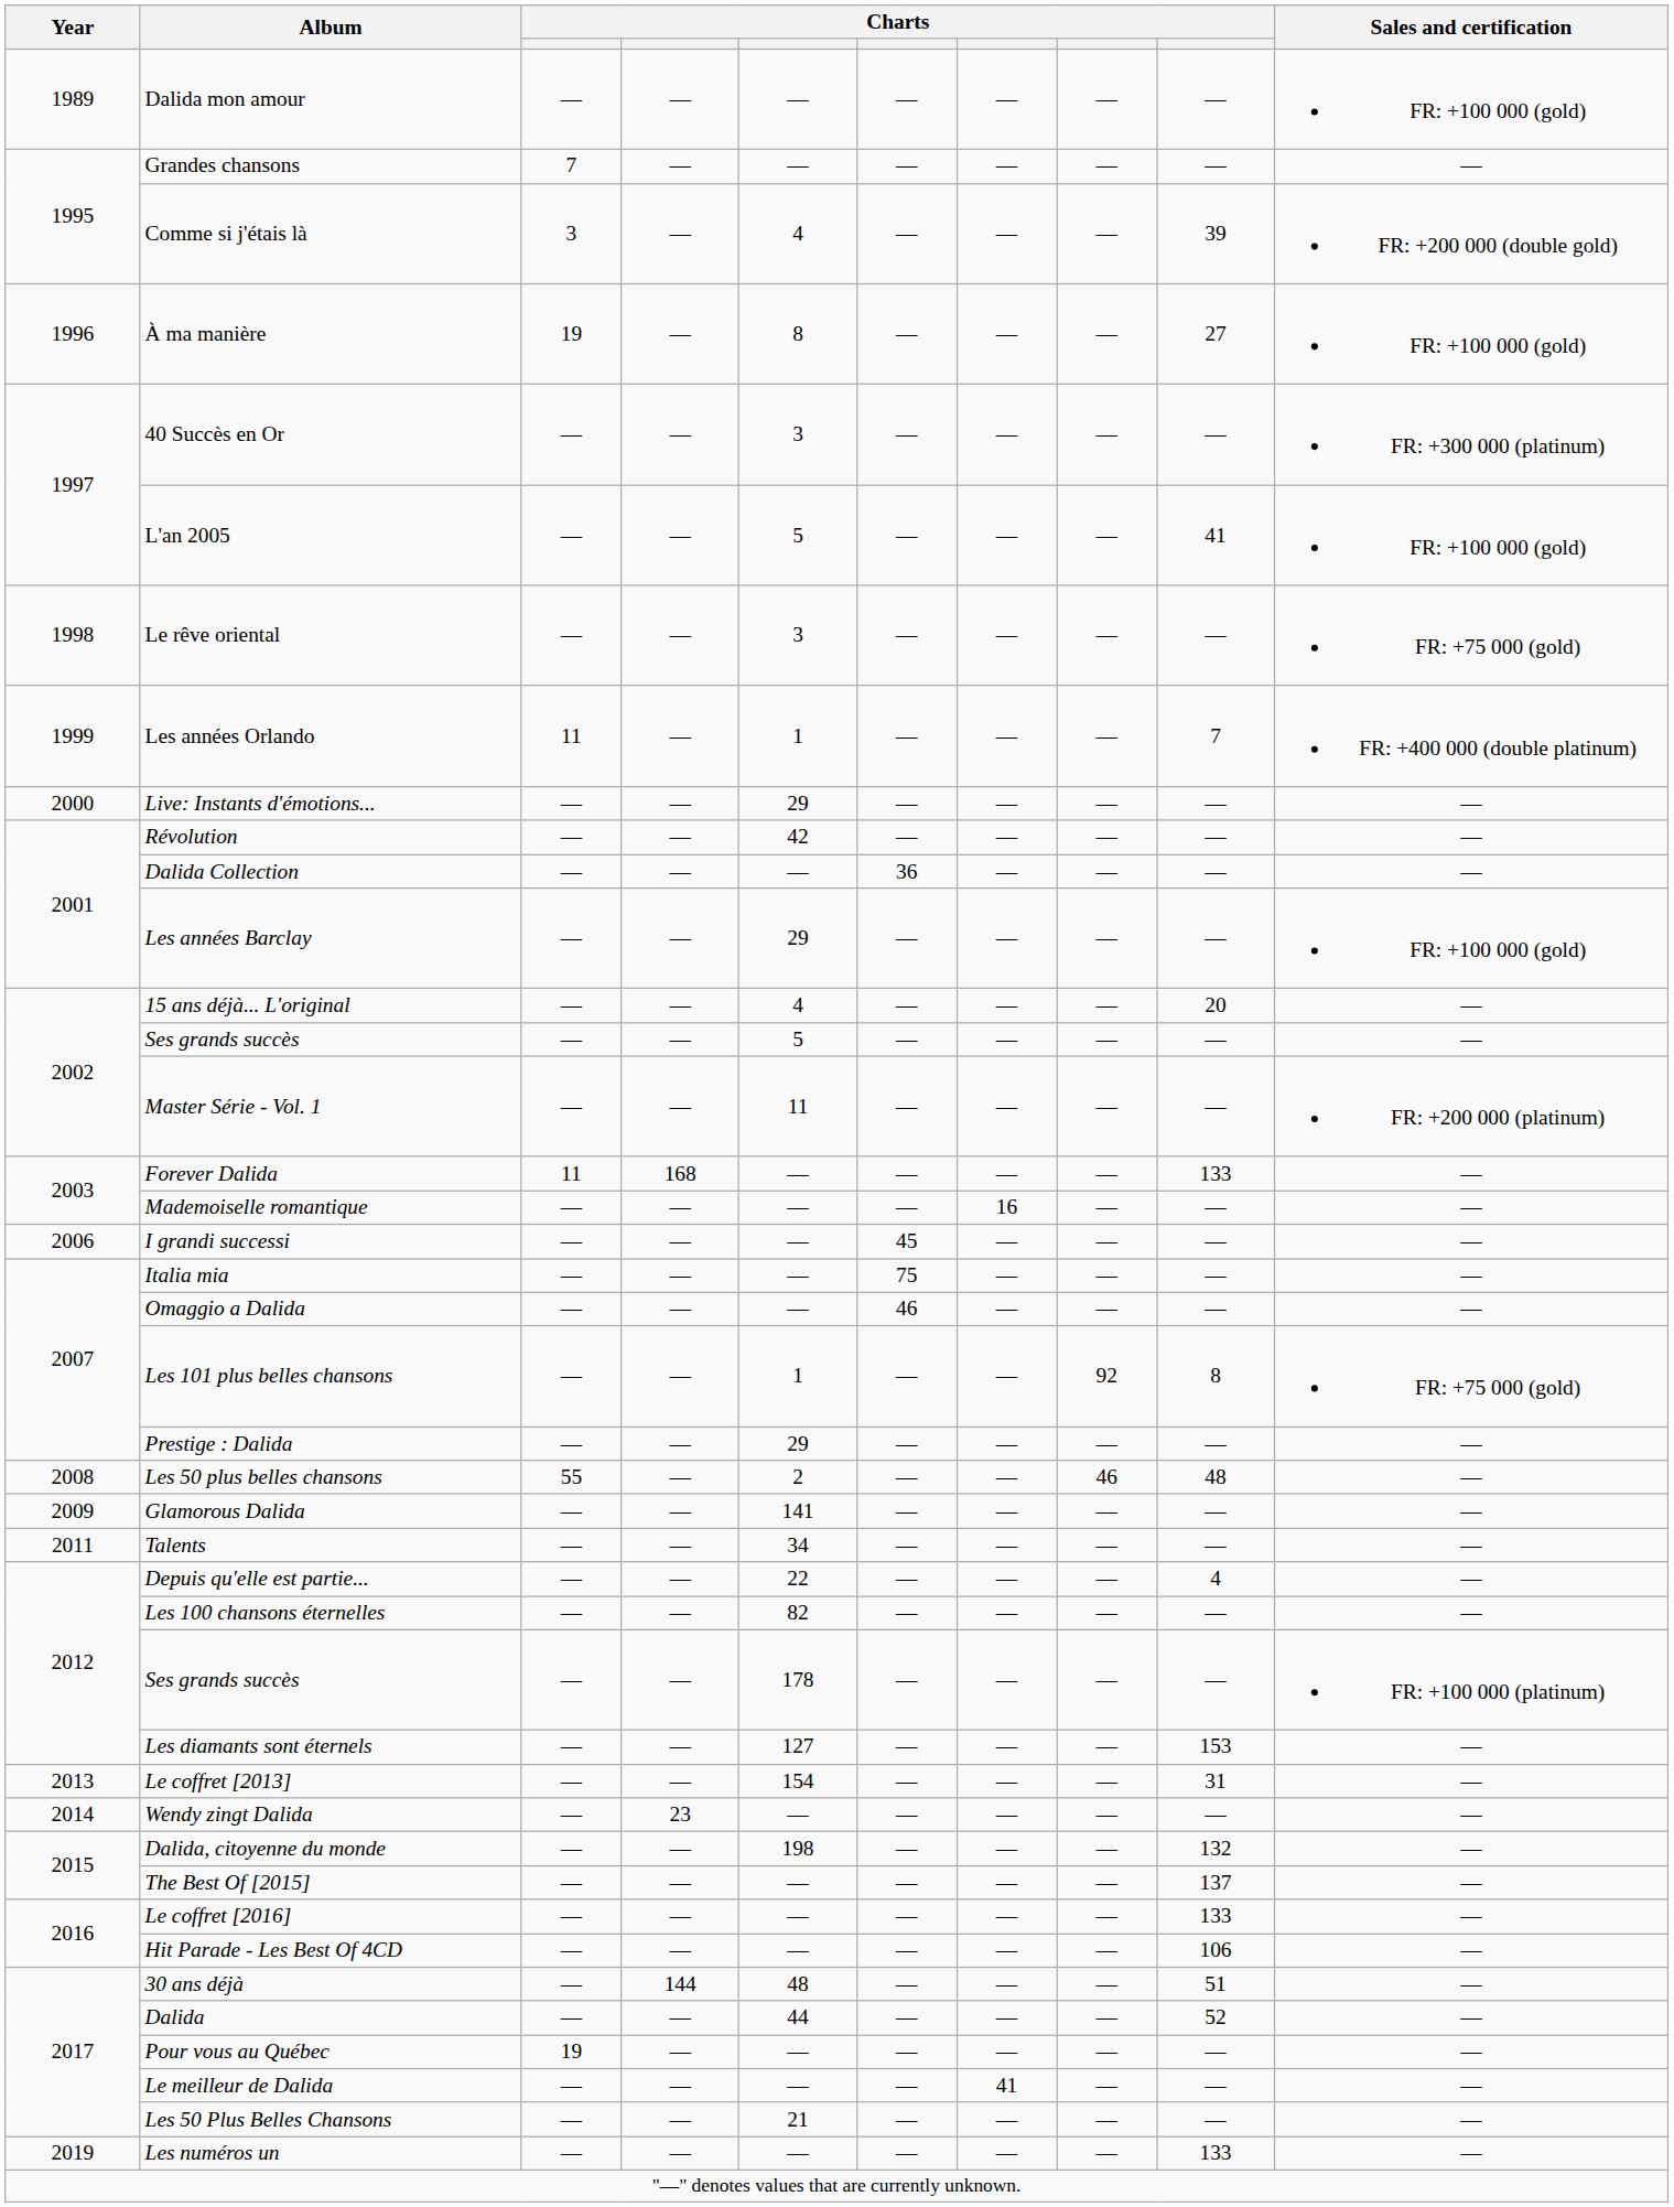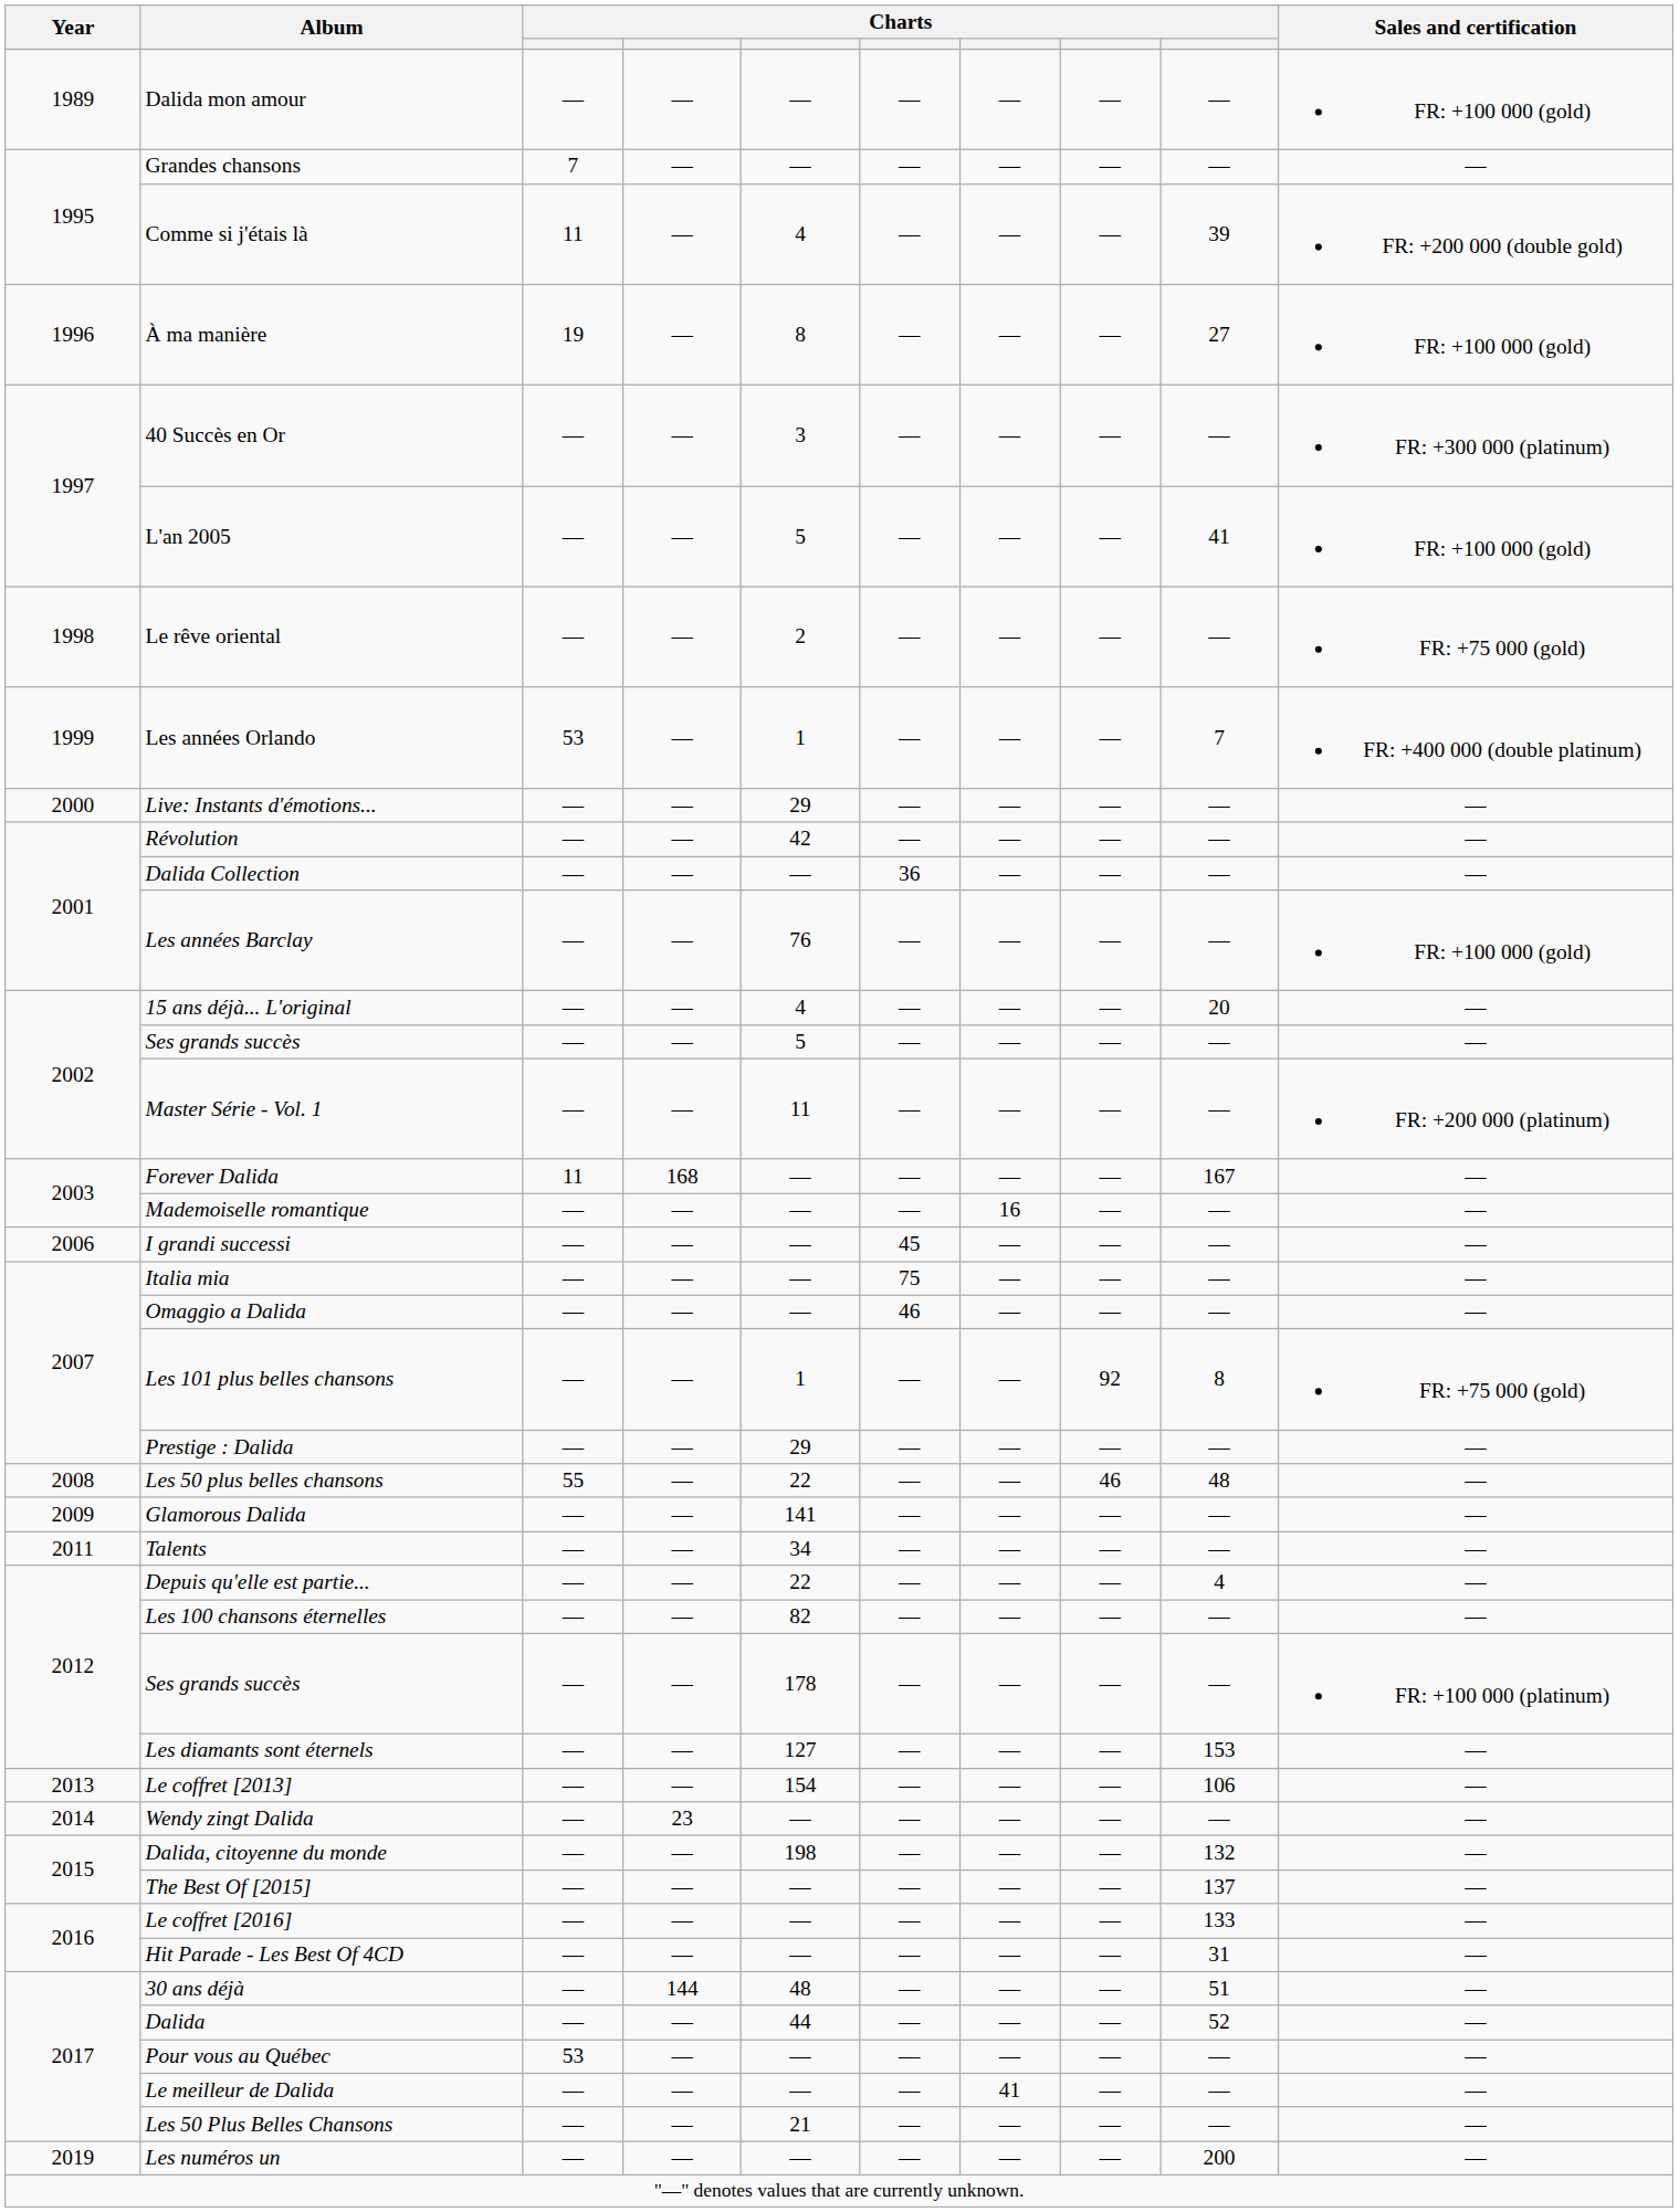 <table class="wikitable" style="text-align:center;" border="1">
 <tr>
 <th scope="col" rowspan="2" style="width:10em;">Year</th>
 <th scope="col" rowspan="2" style="width:30em;">Album</th>
 <th colspan="7" scope="col" style="width:60em;">Charts</th>
 <th scope="col" rowspan="2" style="width:30em;">Sales and certification</th>
 </tr>
 <tr>
 <th scope="col" width="20"></th>
 <th scope="col" width="20"></th>
 <th scope="col" width="20"></th>
 <th scope="col" width="20"></th>
 <th scope="col" width="20"></th>
 <th scope="col" width="20"></th>
 <th scope="col" width="20"></th>
 </tr>
 <tr>
 <td>1989</td>
 <td align="left">Dalida mon amour</td>
 <td>—</td>
 <td>—</td>
 <td>—</td>
 <td>—</td>
 <td>—</td>
 <td>—</td>
 <td>—</td>
 <td><br><ul><li>FR: +100 000 (gold)</li></ul></td>
 </tr>
 <tr>
 <td rowspan="2">1995</td>
 <td align="left">Grandes chansons</td>
 <td>7</td>
 <td>—</td>
 <td>—</td>
 <td>—</td>
 <td>—</td>
 <td>—</td>
 <td>—</td>
 <td>—</td>
 </tr>
 <tr>
 <td align="left">Comme si j'étais là</td>
-<td>3</td>
+<td>11</td>
 <td>—</td>
 <td>4</td>
 <td>—</td>
 <td>—</td>
 <td>—</td>
 <td>39</td>
 <td><br><ul><li>FR: +200 000 (double gold)</li></ul></td>
 </tr>
 <tr>
 <td>1996</td>
 <td align="left">À ma manière</td>
 <td>19</td>
 <td>—</td>
 <td>8</td>
 <td>—</td>
 <td>—</td>
 <td>—</td>
 <td>27</td>
 <td><br><ul><li>FR: +100 000 (gold)</li></ul></td>
 </tr>
 <tr>
 <td rowspan="2">1997</td>
 <td align="left">40 Succès en Or</td>
 <td>—</td>
 <td>—</td>
 <td>3</td>
 <td>—</td>
 <td>—</td>
 <td>—</td>
 <td>—</td>
 <td><br><ul><li>FR: +300 000 (platinum)</li></ul></td>
 </tr>
 <tr>
 <td align="left">L'an 2005</td>
 <td>—</td>
 <td>—</td>
 <td>5</td>
 <td>—</td>
 <td>—</td>
 <td>—</td>
 <td>41</td>
 <td><br><ul><li>FR: +100 000 (gold)</li></ul></td>
 </tr>
 <tr>
 <td>1998</td>
 <td align="left">Le rêve oriental</td>
 <td>—</td>
 <td>—</td>
-<td>3</td>
+<td>2</td>
 <td>—</td>
 <td>—</td>
 <td>—</td>
 <td>—</td>
 <td><br><ul><li>FR: +75 000 (gold)</li></ul></td>
 </tr>
 <tr>
 <td>1999</td>
 <td align="left">Les années Orlando</td>
-<td>11</td>
+<td>53</td>
 <td>—</td>
 <td>1</td>
 <td>—</td>
 <td>—</td>
 <td>—</td>
 <td>7</td>
 <td><br><ul><li>FR: +400 000 (double platinum)</li></ul></td>
 </tr>
 <tr>
 <td>2000</td>
 <td align="left"><em>Live: Instants d'émotions...</em></td>
 <td>—</td>
 <td>—</td>
 <td>29</td>
 <td>—</td>
 <td>—</td>
 <td>—</td>
 <td>—</td>
 <td>—</td>
 </tr>
 <tr>
 <td rowspan="3">2001</td>
 <td align="left"><em>Révolution</em></td>
 <td>—</td>
 <td>—</td>
 <td>42</td>
 <td>—</td>
 <td>—</td>
 <td>—</td>
 <td>—</td>
 <td>—</td>
 </tr>
 <tr>
 <td align="left"><em>Dalida Collection</em></td>
 <td>—</td>
 <td>—</td>
 <td>—</td>
 <td>36</td>
 <td>—</td>
 <td>—</td>
 <td>—</td>
 <td>—</td>
 </tr>
 <tr>
 <td align="left"><em>Les années Barclay</em></td>
 <td>—</td>
 <td>—</td>
-<td>29</td>
+<td>76</td>
 <td>—</td>
 <td>—</td>
 <td>—</td>
 <td>—</td>
 <td><br><ul><li>FR: +100 000 (gold)</li></ul></td>
 </tr>
 <tr>
 <td rowspan="3">2002</td>
 <td align="left"><em>15 ans déjà... L'original</em></td>
 <td>—</td>
 <td>—</td>
 <td>4</td>
 <td>—</td>
 <td>—</td>
 <td>—</td>
 <td>20</td>
 <td>—</td>
 </tr>
 <tr>
 <td align="left"><em>Ses grands succès</em></td>
 <td>—</td>
 <td>—</td>
 <td>5</td>
 <td>—</td>
 <td>—</td>
 <td>—</td>
 <td>—</td>
 <td>—</td>
 </tr>
 <tr>
 <td align="left"><em>Master Série - Vol. 1</em></td>
 <td>—</td>
 <td>—</td>
 <td>11</td>
 <td>—</td>
 <td>—</td>
 <td>—</td>
 <td>—</td>
 <td><br><ul><li>FR: +200 000 (platinum)</li></ul></td>
 </tr>
 <tr>
 <td rowspan="2">2003</td>
 <td align="left"><em>Forever Dalida</em></td>
 <td>11</td>
 <td>168</td>
 <td>—</td>
 <td>—</td>
 <td>—</td>
 <td>—</td>
-<td>133</td>
+<td>167</td>
 <td>—</td>
 </tr>
 <tr>
 <td align="left"><em>Mademoiselle romantique</em></td>
 <td>—</td>
 <td>—</td>
 <td>—</td>
 <td>—</td>
 <td>16</td>
 <td>—</td>
 <td>—</td>
 <td>—</td>
 </tr>
 <tr>
 <td>2006</td>
 <td align="left"><em>I grandi successi</em></td>
 <td>—</td>
 <td>—</td>
 <td>—</td>
 <td>45</td>
 <td>—</td>
 <td>—</td>
 <td>—</td>
 <td>—</td>
 </tr>
 <tr>
 <td rowspan="4">2007</td>
 <td align="left"><em>Italia mia</em></td>
 <td>—</td>
 <td>—</td>
 <td>—</td>
 <td>75</td>
 <td>—</td>
 <td>—</td>
 <td>—</td>
 <td>—</td>
 </tr>
 <tr>
 <td align="left"><em>Omaggio a Dalida</em></td>
 <td>—</td>
 <td>—</td>
 <td>—</td>
 <td>46</td>
 <td>—</td>
 <td>—</td>
 <td>—</td>
 <td>—</td>
 </tr>
 <tr>
 <td align="left"><em>Les 101 plus belles chansons</em></td>
 <td>—</td>
 <td>—</td>
 <td>1</td>
 <td>—</td>
 <td>—</td>
 <td>92</td>
 <td>8</td>
 <td><br><ul><li>FR: +75 000 (gold)</li></ul></td>
 </tr>
 <tr>
 <td align="left"><em>Prestige : Dalida</em></td>
 <td>—</td>
 <td>—</td>
 <td>29</td>
 <td>—</td>
 <td>—</td>
 <td>—</td>
 <td>—</td>
 <td>—</td>
 </tr>
 <tr>
 <td>2008</td>
 <td align="left"><em>Les 50 plus belles chansons</em></td>
 <td>55</td>
 <td>—</td>
-<td>2</td>
+<td>22</td>
 <td>—</td>
 <td>—</td>
 <td>46</td>
 <td>48</td>
 <td>—</td>
 </tr>
 <tr>
 <td>2009</td>
 <td align="left"><em>Glamorous Dalida</em></td>
 <td>—</td>
 <td>—</td>
 <td>141</td>
 <td>—</td>
 <td>—</td>
 <td>—</td>
 <td>—</td>
 <td>—</td>
 </tr>
 <tr>
 <td>2011</td>
 <td align="left"><em>Talents</em></td>
 <td>—</td>
 <td>—</td>
 <td>34</td>
 <td>—</td>
 <td>—</td>
 <td>—</td>
 <td>—</td>
 <td>—</td>
 </tr>
 <tr>
 <td rowspan="4">2012</td>
 <td align="left"><em>Depuis qu'elle est partie...</em></td>
 <td>—</td>
 <td>—</td>
 <td>22</td>
 <td>—</td>
 <td>—</td>
 <td>—</td>
 <td>4</td>
 <td>—</td>
 </tr>
 <tr>
 <td align="left"><em>Les 100 chansons éternelles</em></td>
 <td>—</td>
 <td>—</td>
 <td>82</td>
 <td>—</td>
 <td>—</td>
 <td>—</td>
 <td>—</td>
 <td>—</td>
 </tr>
 <tr>
 <td align="left"><em>Ses grands succès</em></td>
 <td>—</td>
 <td>—</td>
 <td>178</td>
 <td>—</td>
 <td>—</td>
 <td>—</td>
 <td>—</td>
 <td><br><ul><li>FR: +100 000 (platinum)</li></ul></td>
 </tr>
 <tr>
 <td align="left"><em>Les diamants sont éternels</em></td>
 <td>—</td>
 <td>—</td>
 <td>127</td>
 <td>—</td>
 <td>—</td>
 <td>—</td>
 <td>153</td>
 <td>—</td>
 </tr>
 <tr>
 <td>2013</td>
 <td align="left"><em>Le coffret [2013]</em></td>
 <td>—</td>
 <td>—</td>
 <td>154</td>
 <td>—</td>
 <td>—</td>
 <td>—</td>
-<td>31</td>
+<td>106</td>
 <td>—</td>
 </tr>
 <tr>
 <td>2014</td>
 <td align="left"><em>Wendy zingt Dalida</em></td>
 <td>—</td>
 <td>23</td>
 <td>—</td>
 <td>—</td>
 <td>—</td>
 <td>—</td>
 <td>—</td>
 <td>—</td>
 </tr>
 <tr>
 <td rowspan="2">2015</td>
 <td align="left"><em>Dalida, citoyenne du monde</em></td>
 <td>—</td>
 <td>—</td>
 <td>198</td>
 <td>—</td>
 <td>—</td>
 <td>—</td>
 <td>132</td>
 <td>—</td>
 </tr>
 <tr>
 <td align="left"><em>The Best Of [2015]</em></td>
 <td>—</td>
 <td>—</td>
 <td>—</td>
 <td>—</td>
 <td>—</td>
 <td>—</td>
 <td>137</td>
 <td>—</td>
 </tr>
 <tr>
 <td rowspan="2">2016</td>
 <td align="left"><em>Le coffret [2016]</em></td>
 <td>—</td>
 <td>—</td>
 <td>—</td>
 <td>—</td>
 <td>—</td>
 <td>—</td>
 <td>133</td>
 <td>—</td>
 </tr>
 <tr>
 <td align="left"><em>Hit Parade - Les Best Of 4CD</em></td>
 <td>—</td>
 <td>—</td>
 <td>—</td>
 <td>—</td>
 <td>—</td>
 <td>—</td>
-<td>106</td>
+<td>31</td>
 <td>—</td>
 </tr>
 <tr>
 <td rowspan="5">2017</td>
 <td align="left"><em>30 ans déjà</em></td>
 <td>—</td>
 <td>144</td>
 <td>48</td>
 <td>—</td>
 <td>—</td>
 <td>—</td>
 <td>51</td>
 <td>—</td>
 </tr>
 <tr>
 <td align="left"><em>Dalida</em></td>
 <td>—</td>
 <td>—</td>
 <td>44</td>
 <td>—</td>
 <td>—</td>
 <td>—</td>
 <td>52</td>
 <td>—</td>
 </tr>
 <tr>
 <td align="left"><em>Pour vous au Québec</em></td>
-<td>19</td>
+<td>53</td>
 <td>—</td>
 <td>—</td>
 <td>—</td>
 <td>—</td>
 <td>—</td>
 <td>—</td>
 <td>—</td>
 </tr>
 <tr>
 <td align="left"><em>Le meilleur de Dalida</em></td>
 <td>—</td>
 <td>—</td>
 <td>—</td>
 <td>—</td>
 <td>41</td>
 <td>—</td>
 <td>—</td>
 <td>—</td>
 </tr>
 <tr>
 <td align="left"><em>Les 50 Plus Belles Chansons</em></td>
 <td>—</td>
 <td>—</td>
 <td>21</td>
 <td>—</td>
 <td>—</td>
 <td>—</td>
 <td>—</td>
 <td>—</td>
 </tr>
 <tr>
 <td>2019</td>
 <td align="left"><em>Les numéros un</em></td>
 <td>—</td>
 <td>—</td>
 <td>—</td>
 <td>—</td>
 <td>—</td>
 <td>—</td>
-<td>133</td>
+<td>200</td>
 <td>—</td>
 </tr>
 <tr>
 <td colspan="10" align="center" style="font-size:90%;">"—" denotes values that are currently unknown.</td>
 </tr>
 </table>
